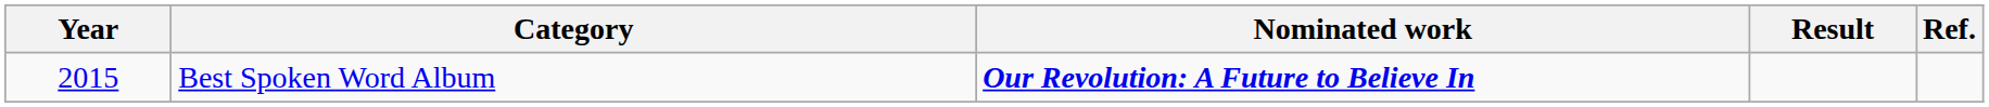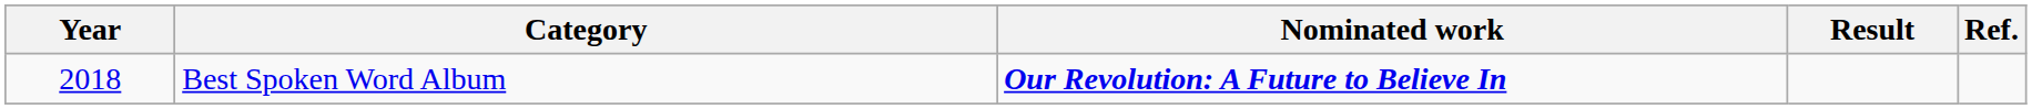 <table class=wikitable>
 <tr>
 <th scope="col" style="width:5em;">Year</th>
 <th scope="col" style="width:26em;">Category</th>
 <th scope="col" style="width:25em;">Nominated work</th>
 <th scope="col" style="width:5em;">Result</th>
 <th>Ref.</th>
 </tr>
 <tr>
-<td style="text-align:center;"><a href='#'>2015</a></td>
+<td style="text-align:center;"><a href='#'>2018</a></td>
 <td><a href='#'>Best Spoken Word Album</a></td>
 <td><strong><em><a href='#'>Our Revolution: A Future to Believe In</a></em></strong></td>
 <td></td>
 <td style="text-align: center;"></td>
 </tr>
 </table>
